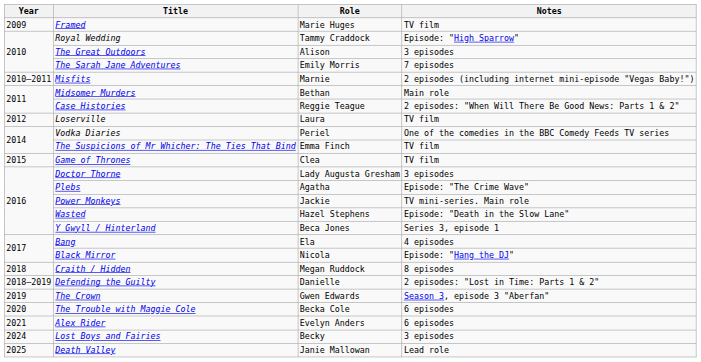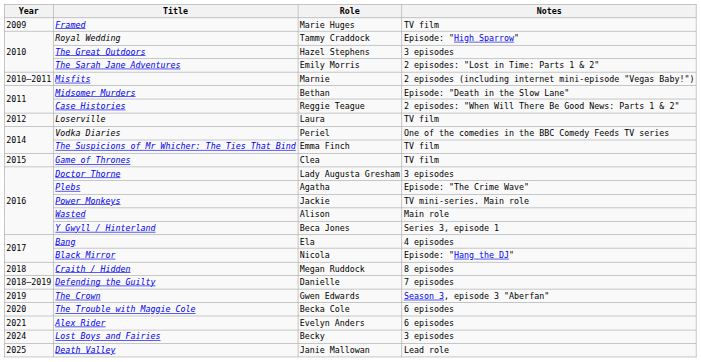 <table class="wikitable">
 <tr>
 <th>Year</th>
 <th>Title</th>
 <th>Role</th>
 <th>Notes</th>
 </tr>
 <tr>
 <td>2009</td>
 <td><em><a href='#'>Framed</a></em></td>
 <td>Marie Huges</td>
 <td>TV film</td>
 </tr>
 <tr>
 <td rowspan="3">2010</td>
 <td><em>Royal Wedding</em></td>
 <td>Tammy Craddock</td>
 <td>Episode: "<a href='#'>High Sparrow</a>"</td>
 </tr>
 <tr>
 <td><em><a href='#'>The Great Outdoors</a></em></td>
-<td>Alison</td>
+<td>Hazel Stephens</td>
 <td>3 episodes</td>
 </tr>
 <tr>
 <td><em><a href='#'>The Sarah Jane Adventures</a></em></td>
 <td>Emily Morris</td>
-<td>7 episodes</td>
+<td>2 episodes: "Lost in Time: Parts 1 & 2"</td>
 </tr>
 <tr>
 <td>2010–2011</td>
 <td><em><a href='#'>Misfits</a></em></td>
 <td>Marnie</td>
 <td>2 episodes (including internet mini-episode "Vegas Baby!")</td>
 </tr>
 <tr>
 <td rowspan="2">2011</td>
 <td><em><a href='#'>Midsomer Murders</a></em></td>
 <td>Bethan</td>
-<td>Main role</td>
+<td>Episode: "Death in the Slow Lane"</td>
 </tr>
 <tr>
 <td><em><a href='#'>Case Histories</a></em></td>
 <td>Reggie Teague</td>
 <td>2 episodes: "When Will There Be Good News: Parts 1 & 2"</td>
 </tr>
 <tr>
 <td>2012</td>
 <td><em>Loserville</em></td>
 <td>Laura</td>
 <td>TV film</td>
 </tr>
 <tr>
 <td rowspan="2">2014</td>
 <td><em>Vodka Diaries</em></td>
 <td>Periel</td>
 <td>One of the comedies in the BBC Comedy Feeds TV series</td>
 </tr>
 <tr>
 <td><em><a href='#'>The Suspicions of Mr Whicher: The Ties That Bind</a></em></td>
 <td>Emma Finch</td>
 <td>TV film</td>
 </tr>
 <tr>
 <td>2015</td>
 <td><em><a href='#'>Game of Thrones</a></em></td>
 <td>Clea</td>
 <td>TV film</td>
 </tr>
 <tr>
 <td rowspan="5">2016</td>
 <td><em><a href='#'>Doctor Thorne</a></em></td>
 <td>Lady Augusta Gresham</td>
 <td>3 episodes</td>
 </tr>
 <tr>
 <td><em><a href='#'>Plebs</a></em></td>
 <td>Agatha</td>
 <td>Episode: "The Crime Wave"</td>
 </tr>
 <tr>
 <td><em><a href='#'>Power Monkeys</a></em></td>
 <td>Jackie</td>
 <td>TV mini-series. Main role</td>
 </tr>
 <tr>
 <td><em><a href='#'>Wasted</a></em></td>
-<td>Hazel Stephens</td>
-<td>Episode: "Death in the Slow Lane"</td>
+<td>Alison</td>
+<td>Main role</td>
 </tr>
 <tr>
 <td><em><a href='#'>Y Gwyll / Hinterland</a></em></td>
 <td>Beca Jones</td>
 <td>Series 3, episode 1</td>
 </tr>
 <tr>
 <td rowspan="2">2017</td>
 <td><em><a href='#'>Bang</a></em></td>
 <td>Ela</td>
 <td>4 episodes</td>
 </tr>
 <tr>
 <td><em><a href='#'>Black Mirror</a></em></td>
 <td>Nicola</td>
 <td>Episode: "<a href='#'>Hang the DJ</a>"</td>
 </tr>
 <tr>
 <td>2018</td>
 <td><em><a href='#'>Craith / Hidden</a></em></td>
 <td>Megan Ruddock</td>
 <td>8 episodes</td>
 </tr>
 <tr>
 <td>2018–2019</td>
 <td><em><a href='#'>Defending the Guilty</a></em></td>
 <td>Danielle</td>
-<td>2 episodes: "Lost in Time: Parts 1 & 2"</td>
+<td>7 episodes</td>
 </tr>
 <tr>
 <td>2019</td>
 <td><em><a href='#'>The Crown</a></em></td>
 <td>Gwen Edwards</td>
 <td><a href='#'>Season 3</a>, episode 3 "Aberfan"</td>
 </tr>
 <tr>
 <td>2020</td>
 <td><em><a href='#'>The Trouble with Maggie Cole</a></em></td>
 <td>Becka Cole</td>
 <td>6 episodes</td>
 </tr>
 <tr>
 <td>2021</td>
 <td><em><a href='#'>Alex Rider</a></em></td>
 <td>Evelyn Anders</td>
 <td>6 episodes</td>
 </tr>
 <tr>
 <td>2024</td>
 <td><em><a href='#'>Lost Boys and Fairies</a></em></td>
 <td>Becky</td>
 <td>3 episodes</td>
 </tr>
 <tr>
 <td>2025</td>
 <td><em><a href='#'>Death Valley</a></em></td>
 <td>Janie Mallowan</td>
 <td>Lead role</td>
 </tr>
 </table>
